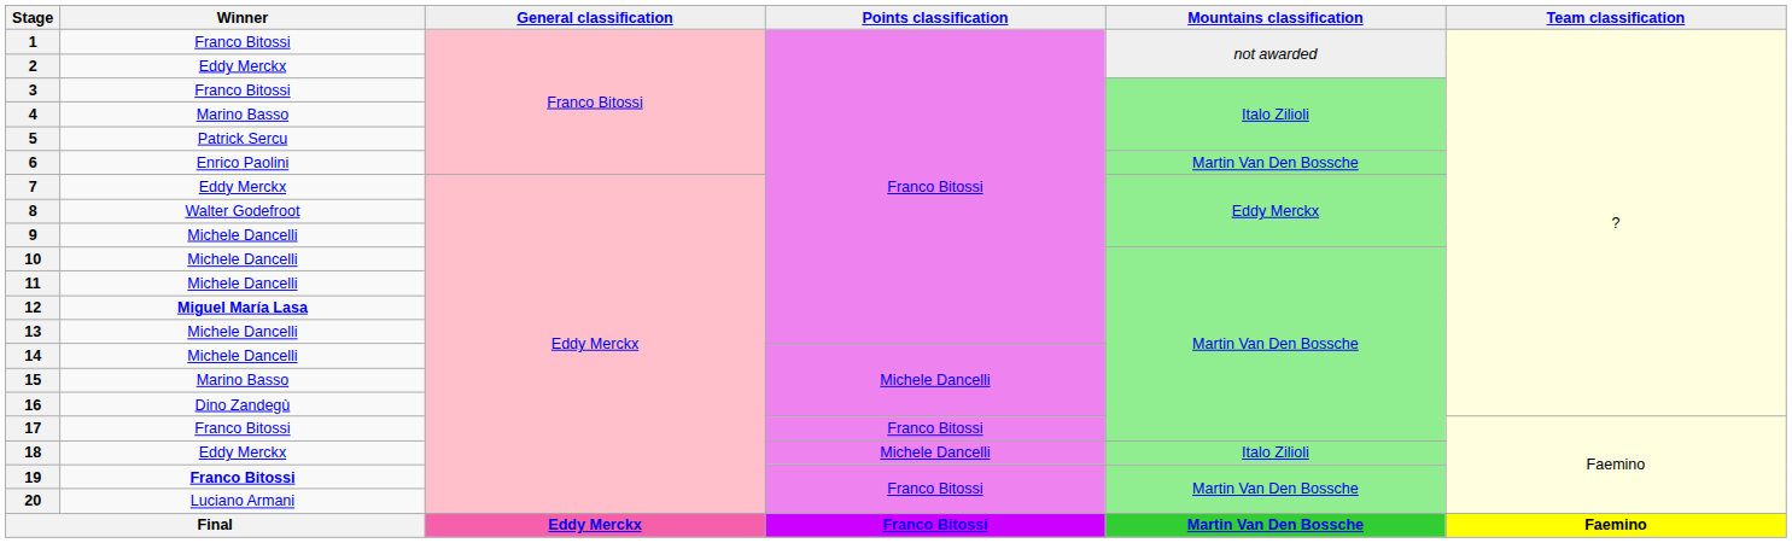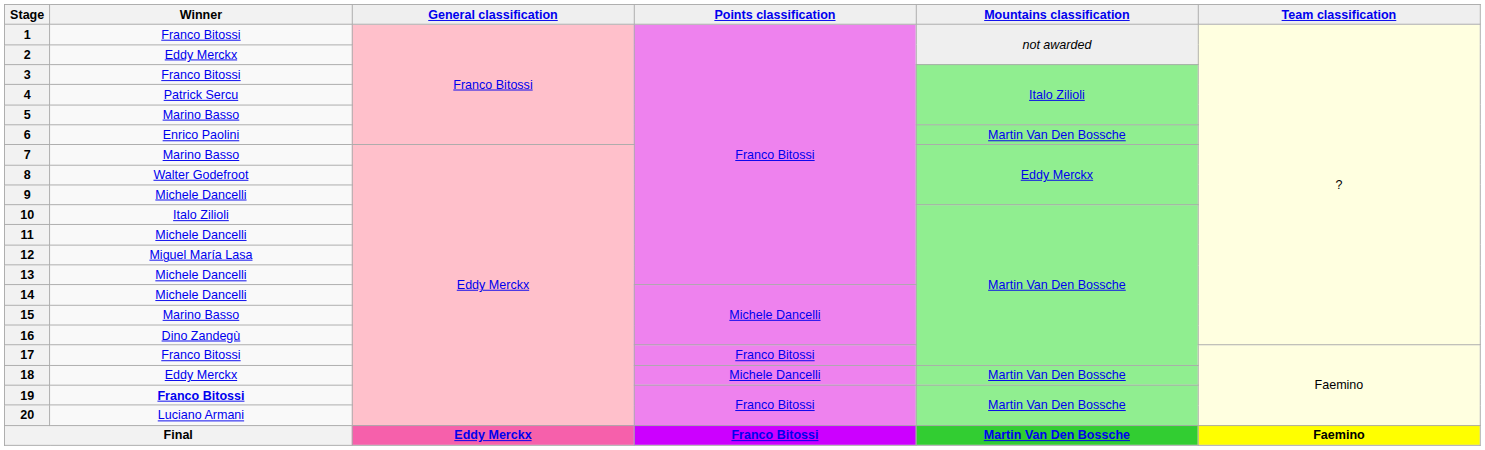 <table class="wikitable" style="text-align: center; font-size:smaller;">
 <tr style="background:#efefef;">
 <th style="width:1%;">Stage</th>
 <th style="width:15%;">Winner</th>
 <th style="background:#efefef; width:14%;"><a href='#'>General classification</a><br></th>
 <th style="background:#efefef; width:14%;"><a href='#'>Points classification</a><br></th>
 <th style="background:#efefef; width:14%;"><a href='#'>Mountains classification</a></th>
 <th style="background:#efefef; width:14%;"><a href='#'>Team classification</a></th>
 </tr>
 <tr>
 <th>1</th>
 <td><a href='#'>Franco Bitossi</a></td>
 <td style="background:pink;" rowspan="6"><a href='#'>Franco Bitossi</a></td>
 <td style="background:violet;" rowspan="13"><a href='#'>Franco Bitossi</a></td>
 <td style="background:#EFEFEF;" rowspan="2"><em>not awarded</em></td>
 <td style="background:lightyellow;" rowspan="16">?</td>
 </tr>
 <tr>
 <th>2</th>
 <td><a href='#'>Eddy Merckx</a></td>
 </tr>
 <tr>
 <th>3</th>
 <td><a href='#'>Franco Bitossi</a></td>
 <td style="background:lightgreen;" rowspan="3"><a href='#'>Italo Zilioli</a></td>
 </tr>
 <tr>
 <th>4</th>
-<td><a href='#'>Marino Basso</a></td>
+<td><a href='#'>Patrick Sercu</a></td>
 </tr>
 <tr>
 <th>5</th>
-<td><a href='#'>Patrick Sercu</a></td>
+<td><a href='#'>Marino Basso</a></td>
 </tr>
 <tr>
 <th>6</th>
 <td><a href='#'>Enrico Paolini</a></td>
 <td style="background:lightgreen;" rowspan="1"><a href='#'>Martin Van Den Bossche</a></td>
 </tr>
 <tr>
 <th>7</th>
-<td><a href='#'>Eddy Merckx</a></td>
+<td><a href='#'>Marino Basso</a></td>
 <td style="background:pink;" rowspan="14"><a href='#'>Eddy Merckx</a></td>
 <td style="background:lightgreen;" rowspan="3"><a href='#'>Eddy Merckx</a></td>
 </tr>
 <tr>
 <th>8</th>
 <td><a href='#'>Walter Godefroot</a></td>
 </tr>
 <tr>
 <th>9</th>
 <td><a href='#'>Michele Dancelli</a></td>
 </tr>
 <tr>
 <th>10</th>
-<td><a href='#'>Michele Dancelli</a></td>
+<td><a href='#'>Italo Zilioli</a></td>
 <td style="background:lightgreen;" rowspan="8"><a href='#'>Martin Van Den Bossche</a></td>
 </tr>
 <tr>
 <th>11</th>
 <td><a href='#'>Michele Dancelli</a></td>
 </tr>
 <tr>
 <th>12</th>
-<td><strong><a href='#'>Miguel María Lasa</a></strong></td>
+<td><a href='#'>Miguel María Lasa</a></td>
 </tr>
 <tr>
 <th>13</th>
 <td><a href='#'>Michele Dancelli</a></td>
 </tr>
 <tr>
 <th>14</th>
 <td><a href='#'>Michele Dancelli</a></td>
 <td style="background:violet;" rowspan="3"><a href='#'>Michele Dancelli</a></td>
 </tr>
 <tr>
 <th>15</th>
 <td><a href='#'>Marino Basso</a></td>
 </tr>
 <tr>
 <th>16</th>
 <td><a href='#'>Dino Zandegù</a></td>
 </tr>
 <tr>
 <th>17</th>
 <td><a href='#'>Franco Bitossi</a></td>
 <td style="background:violet;"><a href='#'>Franco Bitossi</a></td>
 <td style="background:lightyellow;" rowspan="4">Faemino</td>
 </tr>
 <tr>
 <th>18</th>
 <td><a href='#'>Eddy Merckx</a></td>
 <td style="background:violet;"><a href='#'>Michele Dancelli</a></td>
-<td style="background:lightgreen;"><a href='#'>Italo Zilioli</a></td>
+<td style="background:lightgreen;" rowspan="1"><a href='#'>Martin Van Den Bossche</a></td>
 </tr>
 <tr>
 <th>19</th>
 <td><strong><a href='#'>Franco Bitossi</a></strong></td>
 <td style="background:violet;" rowspan="2"><a href='#'>Franco Bitossi</a></td>
 <td style="background:lightgreen;" rowspan="2"><a href='#'>Martin Van Den Bossche</a></td>
 </tr>
 <tr>
 <th>20</th>
 <td><a href='#'>Luciano Armani</a></td>
 </tr>
 <tr>
 <th colspan=2><strong>Final</strong></th>
 <th style="background:#F660AB;"><strong><a href='#'>Eddy Merckx</a></strong></th>
 <th style="background:#c0f;"><strong><a href='#'>Franco Bitossi</a></strong></th>
 <th style="background:#32CD32;"><strong><a href='#'>Martin Van Den Bossche</a></strong></th>
 <th style="background:yellow;"><strong>Faemino</strong></th>
 </tr>
 </table>
